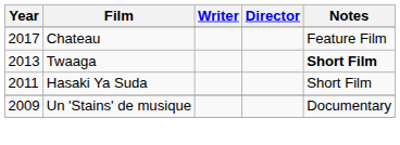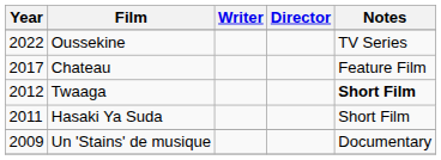 <table class="wikitable sortable">
 <tr>
 <th>Year</th>
 <th>Film</th>
 <th><a href='#'>Writer</a></th>
 <th><a href='#'>Director</a></th>
 <th>Notes</th>
 </tr>
 <tr>
 </tr>
 <tr>
+<td>2022</td>
+<td>Oussekine</td>
+<td style="text-align:center;"></td>
+<td style="text-align:center;"></td>
+<td>TV Series</td>
+</tr>
+<tr>
 <td>2017</td>
 <td>Chateau</td>
 <td style="text-align:center;"></td>
 <td style="text-align:center;"></td>
 <td>Feature Film</td>
 </tr>
 <tr>
-<td>2013</td>
+<td>2012</td>
 <td>Twaaga</td>
 <td style="text-align:center;"></td>
 <td style="text-align:center;"></td>
 <td><strong>Short Film</strong></td>
 </tr>
 <tr>
 <td>2011</td>
 <td>Hasaki Ya Suda</td>
 <td style="text-align:center;"></td>
 <td style="text-align:center;"></td>
 <td>Short Film</td>
 </tr>
 <tr>
 </tr>
 <tr>
 <td>2009</td>
 <td>Un 'Stains' de musique</td>
 <td style="text-align:center;"></td>
 <td style="text-align:center;"></td>
 <td>Documentary</td>
 </tr>
 <tr>
 </tr>
 </table>
